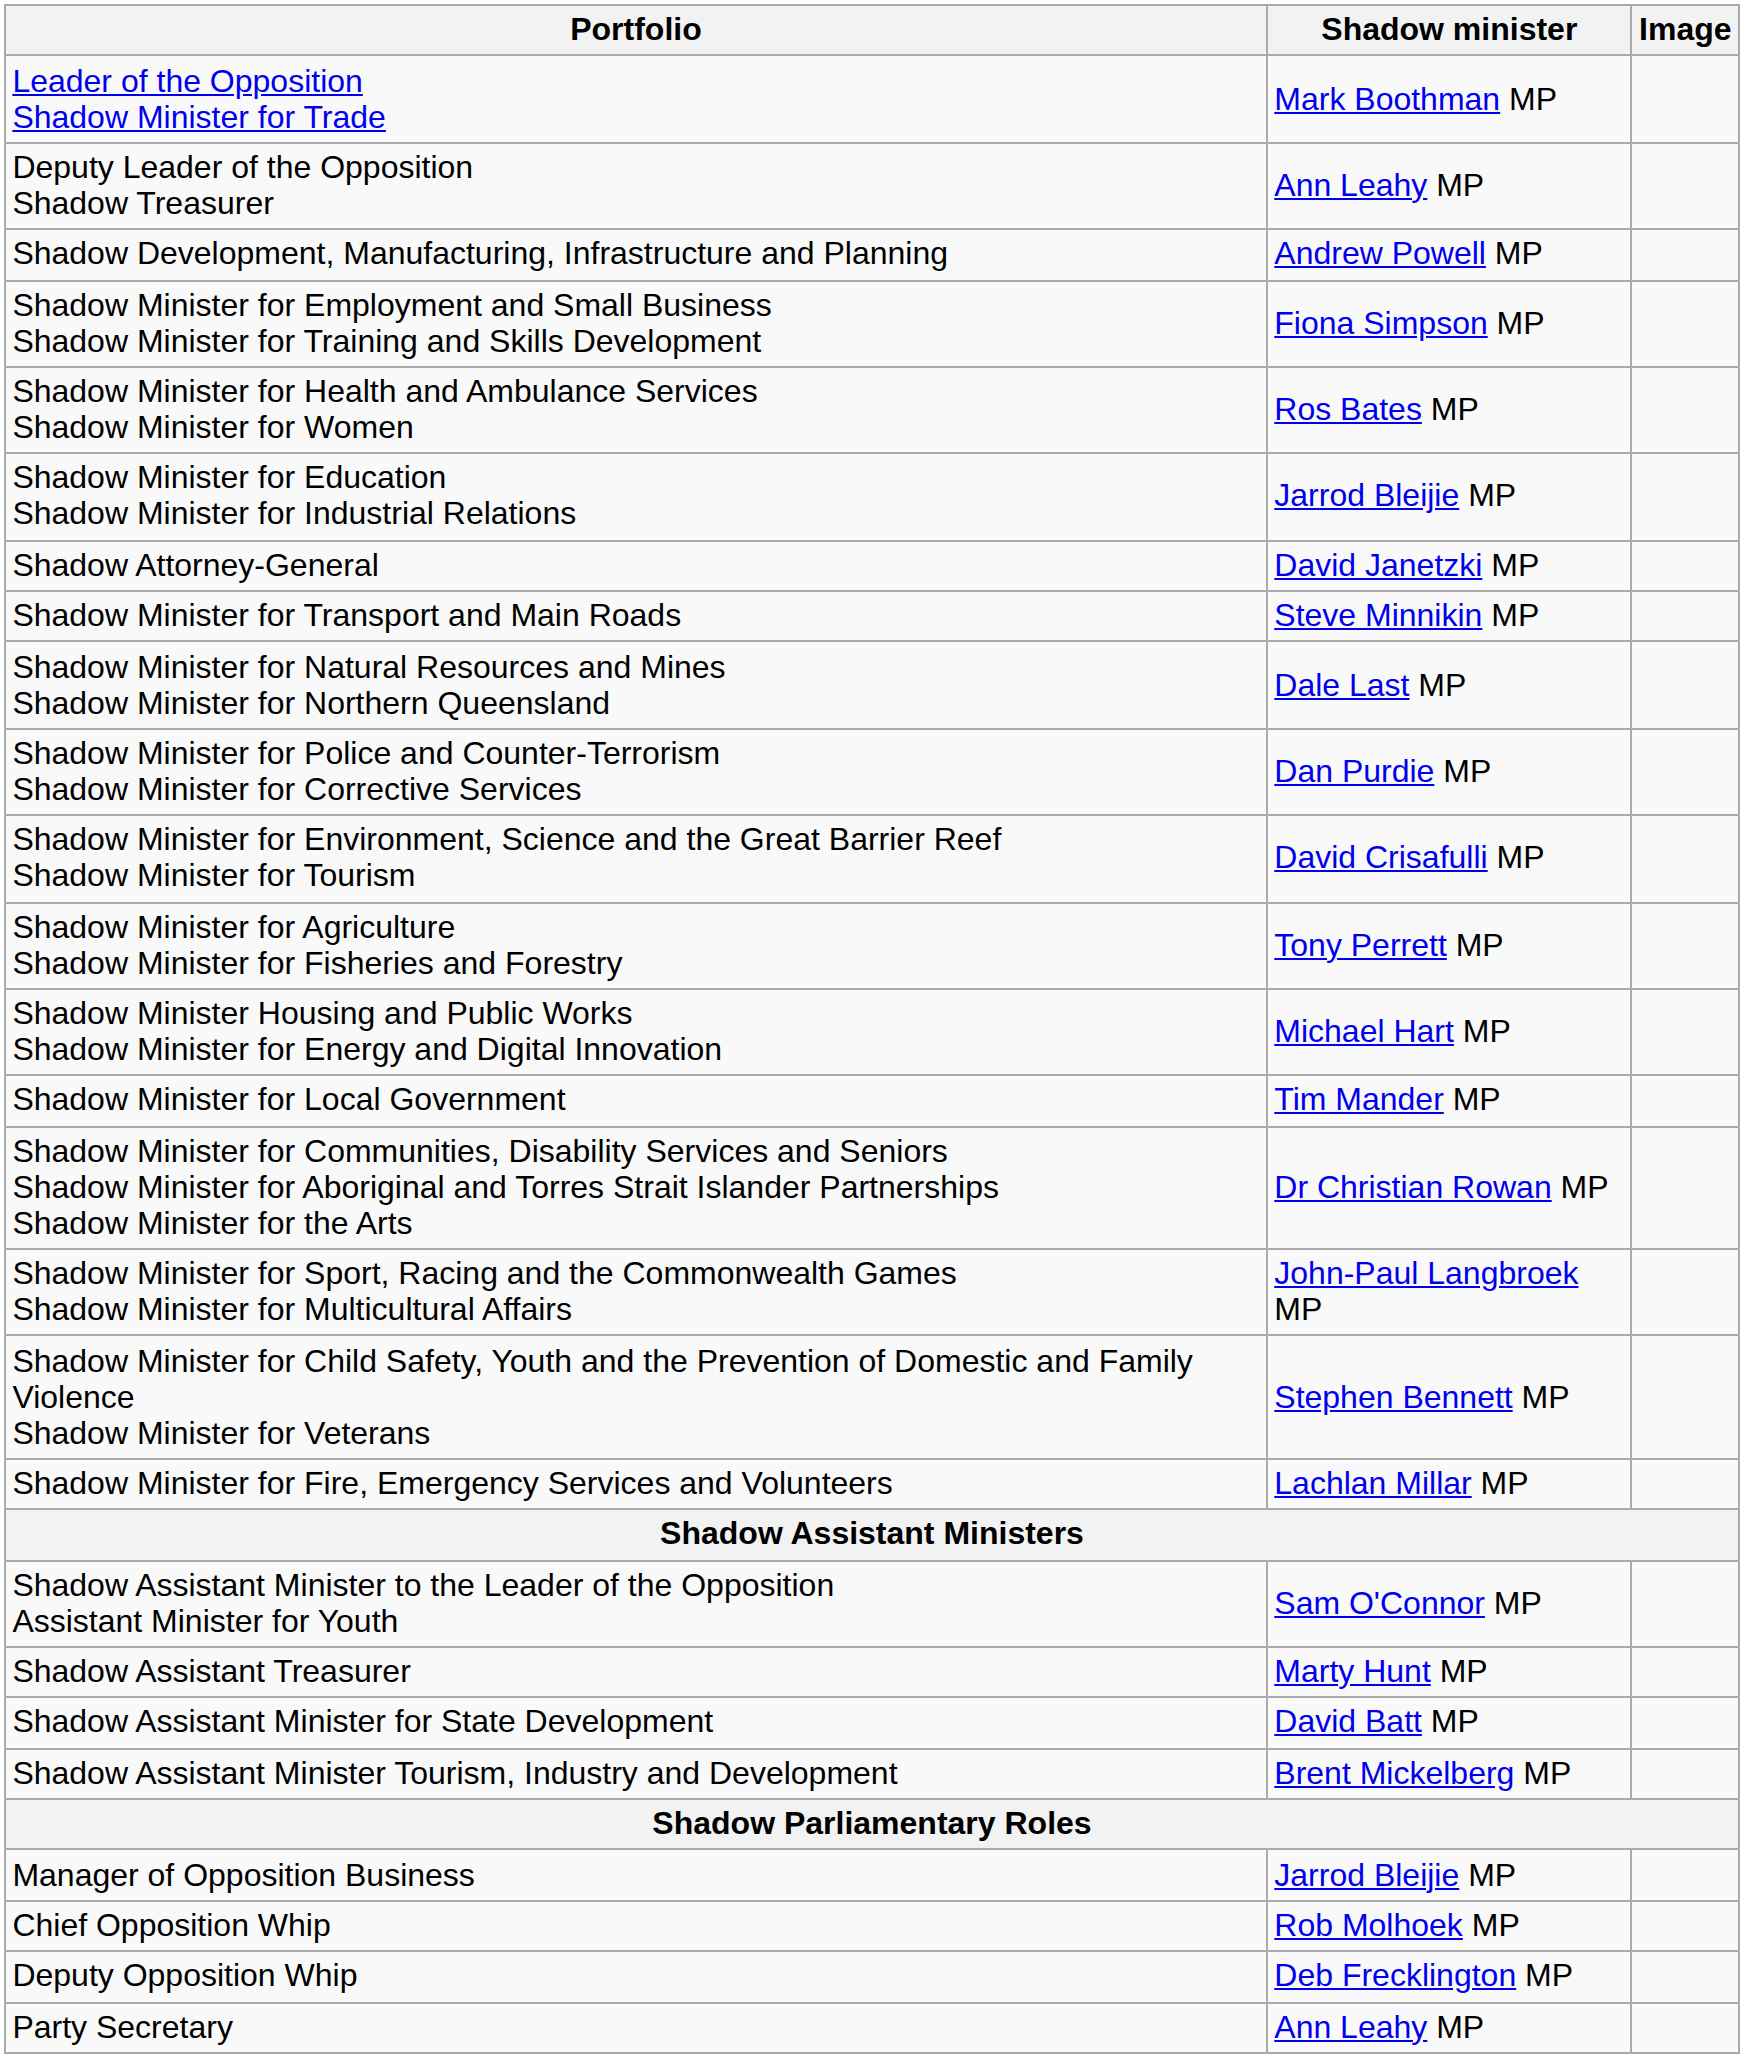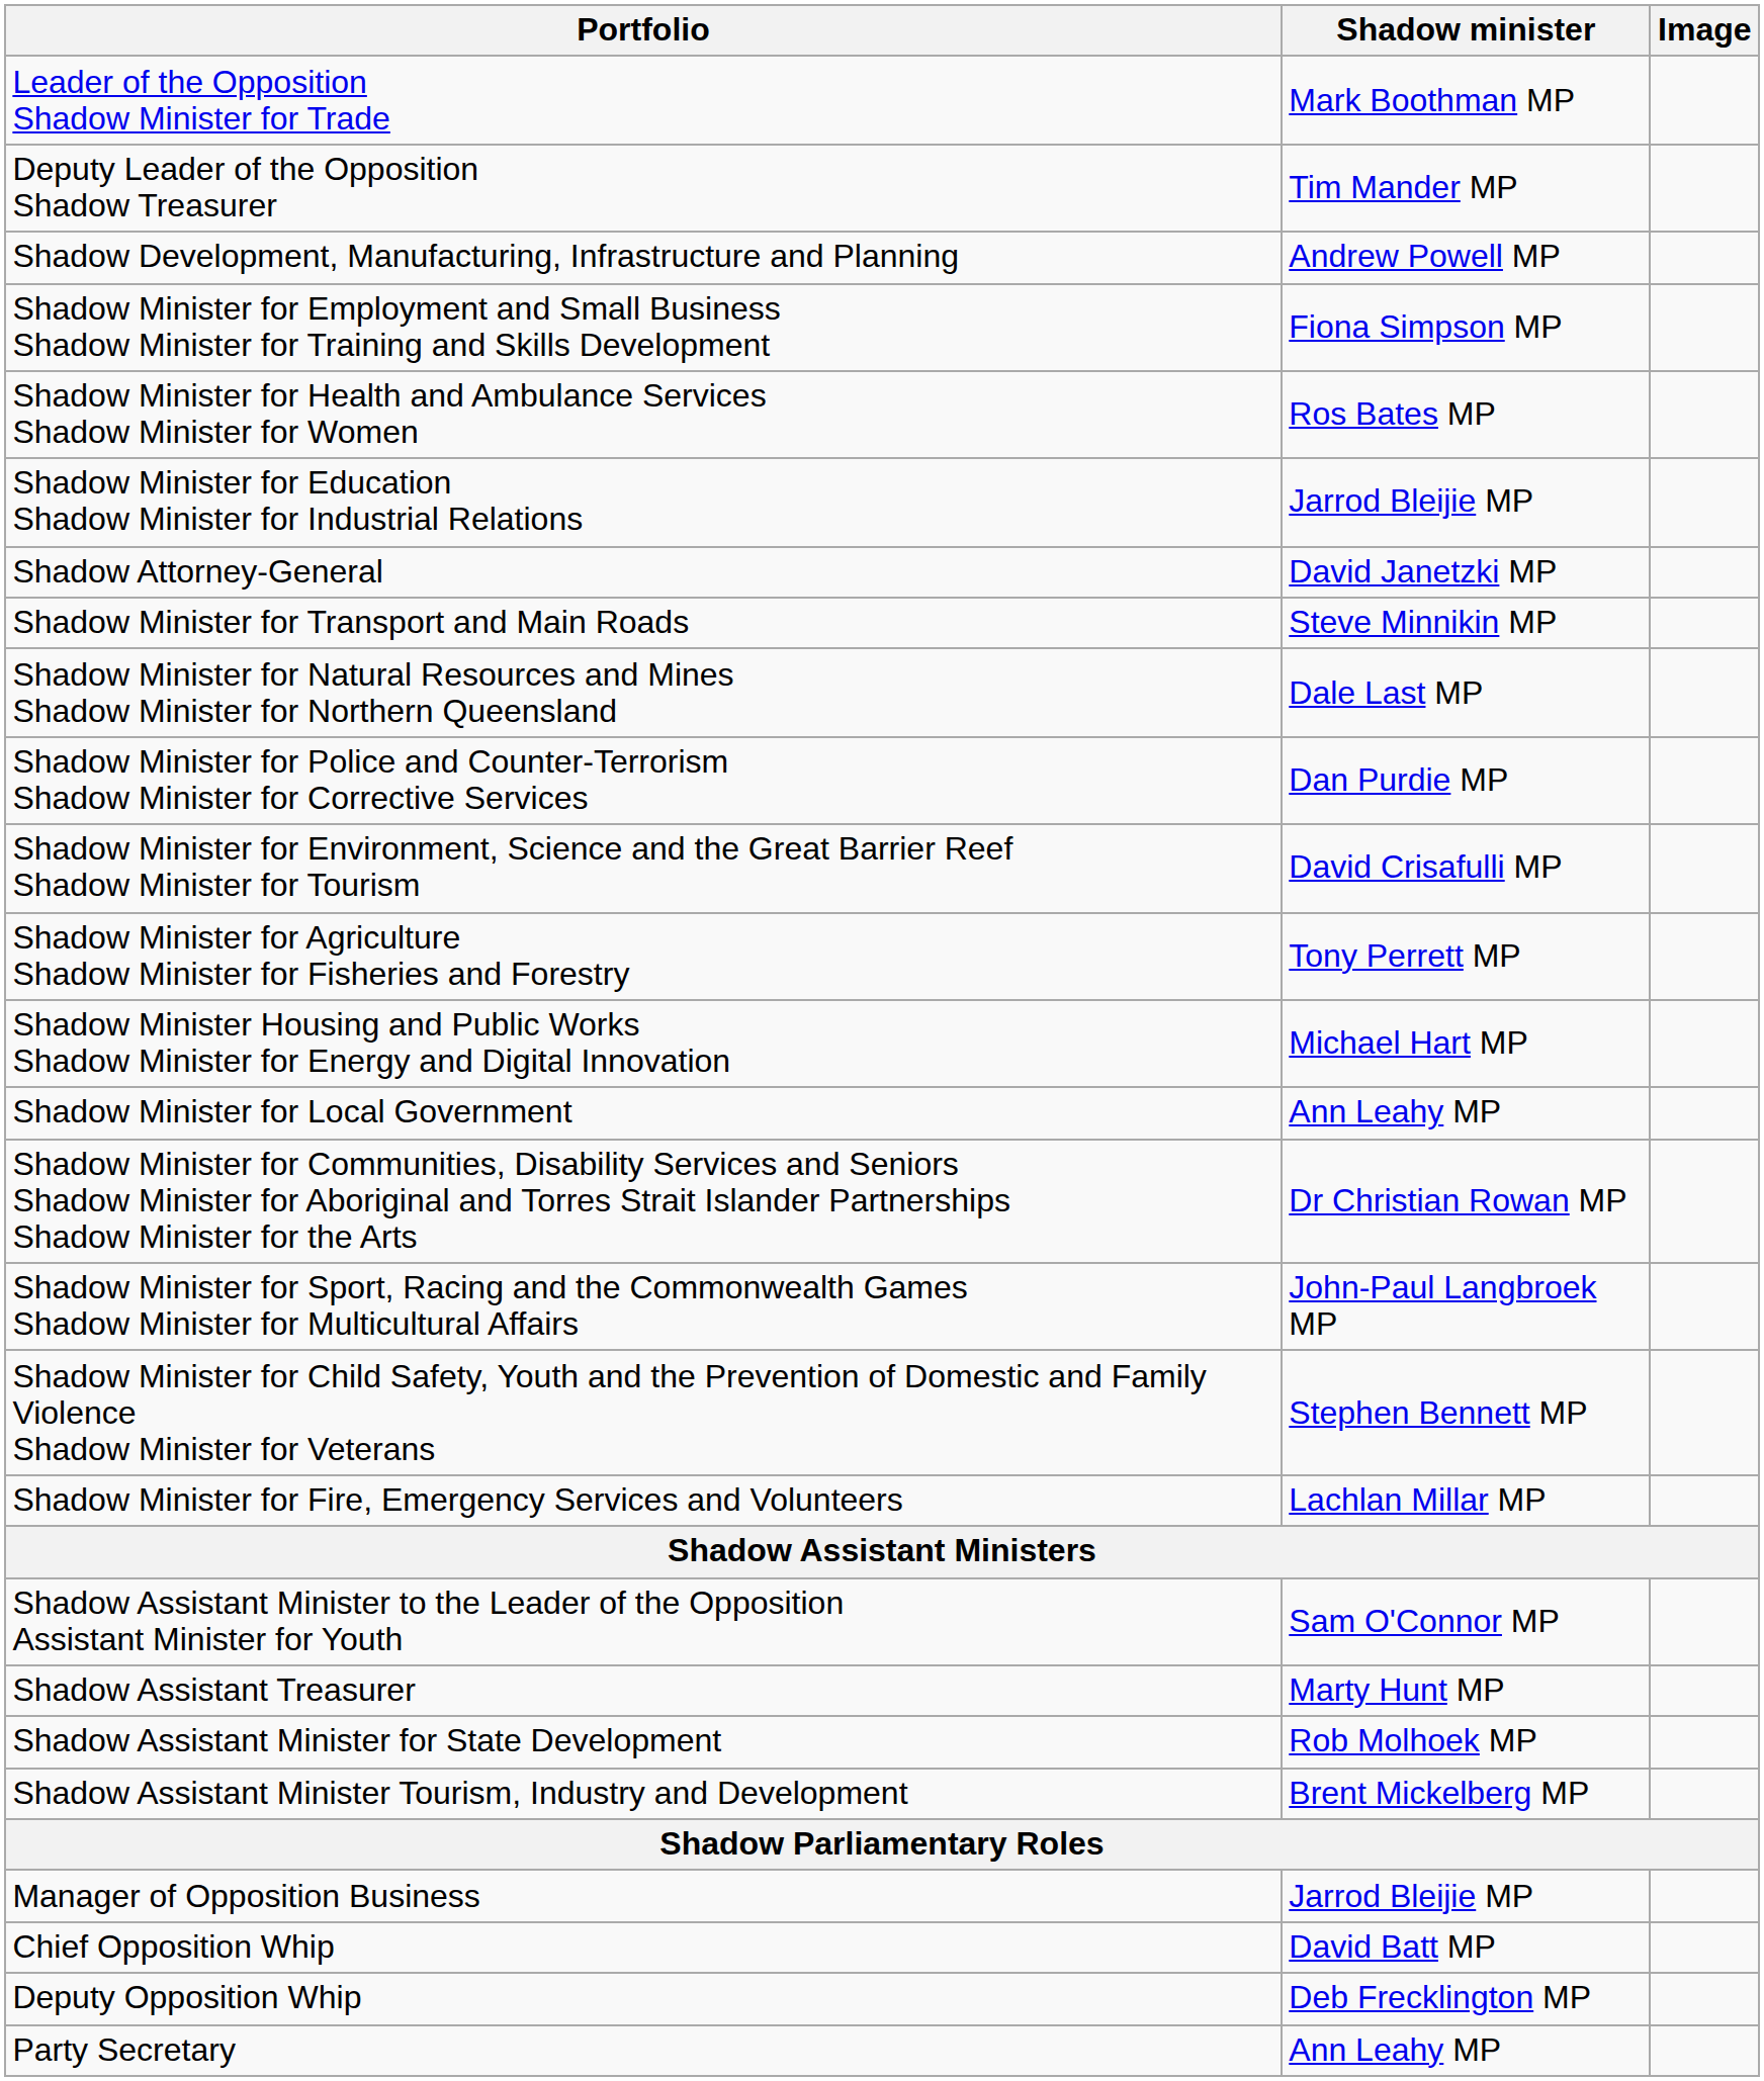 <table class=wikitable>
 <tr>
 <th>Portfolio</th>
 <th>Shadow minister</th>
 <th>Image</th>
 </tr>
 <tr>
 <td><a href='#'>Leader of the Opposition<br>Shadow Minister for Trade</a></td>
 <td><a href='#'>Mark Boothman</a> MP</td>
 <td></td>
 </tr>
 <tr>
 <td>Deputy Leader of the Opposition<br>Shadow Treasurer</td>
-<td><a href='#'>Ann Leahy</a> MP</td>
+<td><a href='#'>Tim Mander</a> MP</td>
 <td></td>
 </tr>
 <tr>
 <td>Shadow Development, Manufacturing, Infrastructure and Planning</td>
 <td><a href='#'>Andrew Powell</a> MP</td>
 <td></td>
 </tr>
 <tr>
 <td>Shadow Minister for Employment and Small Business<br>Shadow Minister for Training and Skills Development</td>
 <td><a href='#'>Fiona Simpson</a> MP</td>
 <td></td>
 </tr>
 <tr>
 <td>Shadow Minister for Health and Ambulance Services<br>Shadow Minister for Women</td>
 <td><a href='#'>Ros Bates</a> MP</td>
 <td></td>
 </tr>
 <tr>
 <td>Shadow Minister for Education<br>Shadow Minister for Industrial Relations</td>
 <td><a href='#'>Jarrod Bleijie</a> MP</td>
 <td></td>
 </tr>
 <tr>
 <td>Shadow Attorney-General</td>
 <td><a href='#'>David Janetzki</a> MP</td>
 <td></td>
 </tr>
 <tr>
 <td>Shadow Minister for Transport and Main Roads</td>
 <td><a href='#'>Steve Minnikin</a> MP</td>
 <td></td>
 </tr>
 <tr>
 <td>Shadow Minister for Natural Resources and Mines<br>Shadow Minister for Northern Queensland</td>
 <td><a href='#'>Dale Last</a> MP</td>
 <td></td>
 </tr>
 <tr>
 <td>Shadow Minister for Police and Counter-Terrorism<br>Shadow Minister for Corrective Services</td>
 <td><a href='#'>Dan Purdie</a> MP</td>
 <td></td>
 </tr>
 <tr>
 <td>Shadow Minister for Environment, Science and the Great Barrier Reef<br>Shadow Minister for Tourism</td>
 <td><a href='#'>David Crisafulli</a> MP</td>
 <td></td>
 </tr>
 <tr>
 <td>Shadow Minister for Agriculture<br>Shadow Minister for Fisheries and Forestry</td>
 <td><a href='#'>Tony Perrett</a> MP</td>
 <td></td>
 </tr>
 <tr>
 <td>Shadow Minister Housing and Public Works<br>Shadow Minister for Energy and Digital Innovation</td>
 <td><a href='#'>Michael Hart</a> MP</td>
 <td></td>
 </tr>
 <tr>
 <td>Shadow Minister for Local Government</td>
-<td><a href='#'>Tim Mander</a> MP</td>
+<td><a href='#'>Ann Leahy</a> MP</td>
 <td></td>
 </tr>
 <tr>
 <td>Shadow Minister for Communities, Disability Services and Seniors<br>Shadow Minister for Aboriginal and Torres Strait Islander Partnerships<br>Shadow Minister for the Arts</td>
 <td><a href='#'>Dr Christian Rowan</a> MP</td>
 <td></td>
 </tr>
 <tr>
 <td>Shadow Minister for Sport, Racing and the Commonwealth Games<br>Shadow Minister for Multicultural Affairs</td>
 <td><a href='#'>John-Paul Langbroek</a> MP</td>
 <td></td>
 </tr>
 <tr>
 <td>Shadow Minister for Child Safety, Youth and the Prevention of Domestic and Family Violence<br>Shadow Minister for Veterans</td>
 <td><a href='#'>Stephen Bennett</a> MP</td>
 <td></td>
 </tr>
 <tr>
 <td>Shadow Minister for Fire, Emergency Services and Volunteers</td>
 <td><a href='#'>Lachlan Millar</a> MP</td>
 <td></td>
 </tr>
 <tr>
 <th colspan=5>Shadow Assistant Ministers</th>
 </tr>
 <tr>
 <td>Shadow Assistant Minister to the Leader of the Opposition<br>Assistant Minister for Youth</td>
 <td><a href='#'>Sam O'Connor</a> MP</td>
 <td></td>
 </tr>
 <tr>
 <td>Shadow Assistant Treasurer</td>
 <td><a href='#'>Marty Hunt</a> MP</td>
 <td></td>
 </tr>
 <tr>
 <td>Shadow Assistant Minister for State Development</td>
-<td><a href='#'>David Batt</a> MP</td>
+<td><a href='#'>Rob Molhoek</a> MP</td>
 <td></td>
 </tr>
 <tr>
 <td>Shadow Assistant Minister Tourism, Industry and Development</td>
 <td><a href='#'>Brent Mickelberg</a> MP</td>
 <td></td>
 </tr>
 <tr>
 <th colspan=3>Shadow Parliamentary Roles</th>
 </tr>
 <tr>
 <td>Manager of Opposition Business</td>
 <td><a href='#'>Jarrod Bleijie</a> MP</td>
 <td></td>
 </tr>
 <tr>
 <td>Chief Opposition Whip</td>
-<td><a href='#'>Rob Molhoek</a> MP</td>
+<td><a href='#'>David Batt</a> MP</td>
 <td></td>
 </tr>
 <tr>
 <td>Deputy Opposition Whip</td>
 <td><a href='#'>Deb Frecklington</a> MP</td>
 <td></td>
 </tr>
 <tr>
 <td>Party Secretary</td>
 <td><a href='#'>Ann Leahy</a> MP</td>
 <td></td>
 </tr>
 </table>
